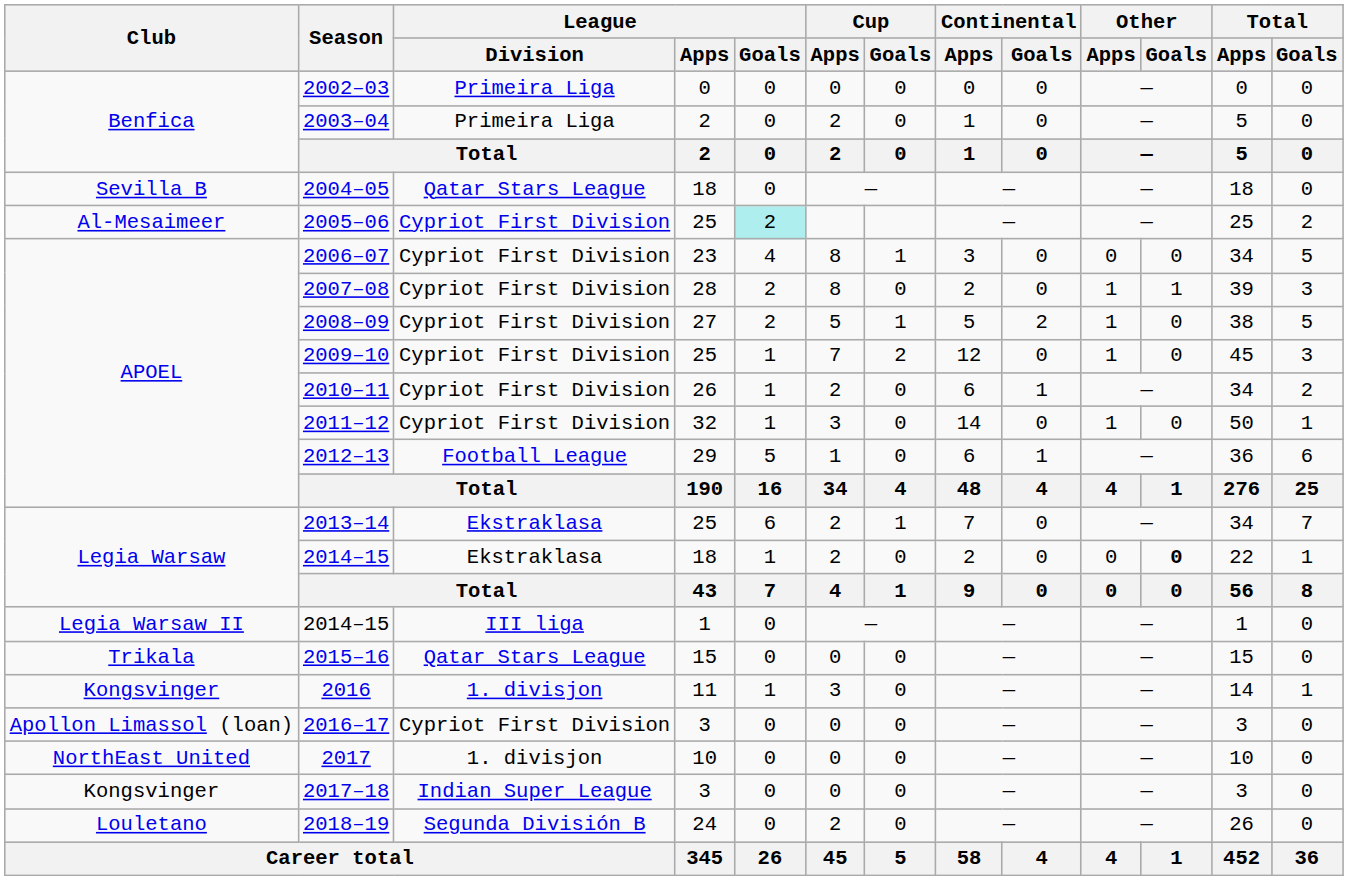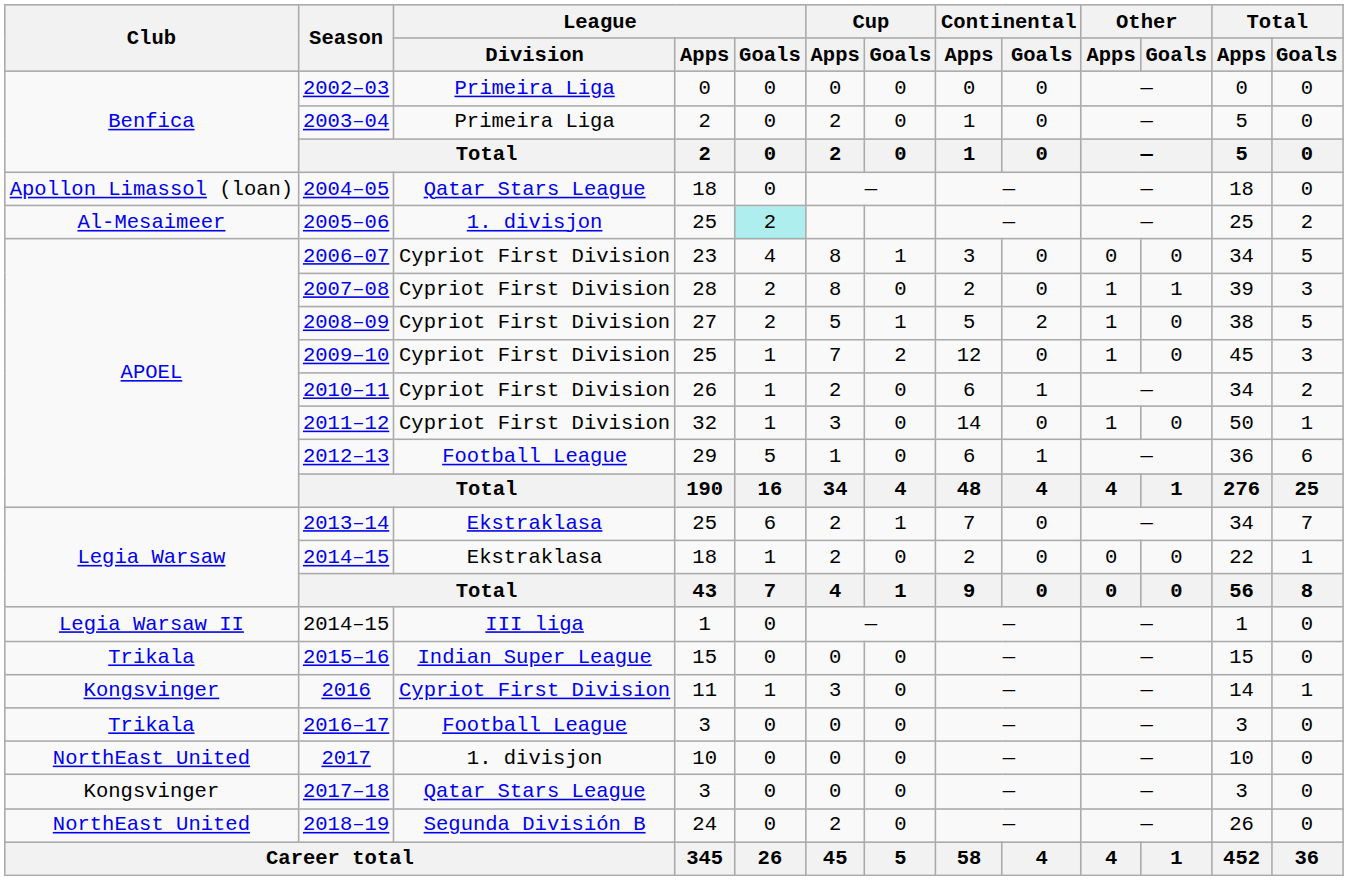 <table class="wikitable" style="text-align:center">
 <tr>
 <th rowspan="2">Club</th>
 <th rowspan="2">Season</th>
 <th colspan="3">League</th>
 <th colspan="2">Cup</th>
 <th colspan="2">Continental</th>
 <th colspan="2">Other</th>
 <th colspan="2">Total</th>
 </tr>
 <tr>
 <th>Division</th>
 <th>Apps</th>
 <th>Goals</th>
 <th>Apps</th>
 <th>Goals</th>
 <th>Apps</th>
 <th>Goals</th>
 <th>Apps</th>
 <th>Goals</th>
 <th>Apps</th>
 <th>Goals</th>
 </tr>
 <tr>
 <td rowspan="3"><a href='#'>Benfica</a></td>
 <td><a href='#'>2002–03</a></td>
 <td><a href='#'>Primeira Liga</a></td>
 <td>0</td>
 <td>0</td>
 <td>0</td>
 <td>0</td>
 <td>0</td>
 <td>0</td>
 <td colspan="2">—</td>
 <td>0</td>
 <td>0</td>
 </tr>
 <tr>
 <td><a href='#'>2003–04</a></td>
 <td>Primeira Liga</td>
 <td>2</td>
 <td>0</td>
 <td>2</td>
 <td>0</td>
 <td>1</td>
 <td>0</td>
 <td colspan="2">—</td>
 <td>5</td>
 <td>0</td>
 </tr>
 <tr>
 <th colspan="2">Total</th>
 <th>2</th>
 <th>0</th>
 <th>2</th>
 <th>0</th>
 <th>1</th>
 <th>0</th>
 <th colspan="2">—</th>
 <th>5</th>
 <th>0</th>
 </tr>
 <tr>
-<td><a href='#'>Sevilla B</a></td>
+<td><a href='#'>Apollon Limassol</a> (loan)</td>
 <td><a href='#'>2004–05</a></td>
 <td><a href='#'>Qatar Stars League</a></td>
 <td>18</td>
 <td>0</td>
 <td colspan="2">—</td>
 <td colspan="2">—</td>
 <td colspan="2">—</td>
 <td>18</td>
 <td>0</td>
 </tr>
 <tr>
 <td><a href='#'>Al-Mesaimeer</a></td>
 <td><a href='#'>2005–06</a></td>
-<td><a href='#'>Cypriot First Division</a></td>
+<td><a href='#'>1. divisjon</a></td>
 <td>25</td>
 <td style="background: paleturquoise;">2</td>
 <td></td>
 <td></td>
 <td colspan="2">—</td>
 <td colspan="2">—</td>
 <td>25</td>
 <td>2</td>
 </tr>
 <tr>
 <td rowspan="8"><a href='#'>APOEL</a></td>
 <td><a href='#'>2006–07</a></td>
 <td>Cypriot First Division</td>
 <td>23</td>
 <td>4</td>
 <td>8</td>
 <td>1</td>
 <td>3</td>
 <td>0</td>
 <td>0</td>
 <td>0</td>
 <td>34</td>
 <td>5</td>
 </tr>
 <tr>
 <td><a href='#'>2007–08</a></td>
 <td>Cypriot First Division</td>
 <td>28</td>
 <td>2</td>
 <td>8</td>
 <td>0</td>
 <td>2</td>
 <td>0</td>
 <td>1</td>
 <td>1</td>
 <td>39</td>
 <td>3</td>
 </tr>
 <tr>
 <td><a href='#'>2008–09</a></td>
 <td>Cypriot First Division</td>
 <td>27</td>
 <td>2</td>
 <td>5</td>
 <td>1</td>
 <td>5</td>
 <td>2</td>
 <td>1</td>
 <td>0</td>
 <td>38</td>
 <td>5</td>
 </tr>
 <tr>
 <td><a href='#'>2009–10</a></td>
 <td>Cypriot First Division</td>
 <td>25</td>
 <td>1</td>
 <td>7</td>
 <td>2</td>
 <td>12</td>
 <td>0</td>
 <td>1</td>
 <td>0</td>
 <td>45</td>
 <td>3</td>
 </tr>
 <tr>
 <td><a href='#'>2010–11</a></td>
 <td>Cypriot First Division</td>
 <td>26</td>
 <td>1</td>
 <td>2</td>
 <td>0</td>
 <td>6</td>
 <td>1</td>
 <td colspan="2">—</td>
 <td>34</td>
 <td>2</td>
 </tr>
 <tr>
 <td><a href='#'>2011–12</a></td>
 <td>Cypriot First Division</td>
 <td>32</td>
 <td>1</td>
 <td>3</td>
 <td>0</td>
 <td>14</td>
 <td>0</td>
 <td>1</td>
 <td>0</td>
 <td>50</td>
 <td>1</td>
 </tr>
 <tr>
 <td><a href='#'>2012–13</a></td>
 <td><a href='#'>Football League</a></td>
 <td>29</td>
 <td>5</td>
 <td>1</td>
 <td>0</td>
 <td>6</td>
 <td>1</td>
 <td colspan="2">—</td>
 <td>36</td>
 <td>6</td>
 </tr>
 <tr>
 <th colspan="2">Total</th>
 <th>190</th>
 <th>16</th>
 <th>34</th>
 <th>4</th>
 <th>48</th>
 <th>4</th>
 <th>4</th>
 <th>1</th>
 <th>276</th>
 <th>25</th>
 </tr>
 <tr>
 <td rowspan="3"><a href='#'>Legia Warsaw</a></td>
 <td><a href='#'>2013–14</a></td>
 <td><a href='#'>Ekstraklasa</a></td>
 <td>25</td>
 <td>6</td>
 <td>2</td>
 <td>1</td>
 <td>7</td>
 <td>0</td>
 <td colspan="2">—</td>
 <td>34</td>
 <td>7</td>
 </tr>
 <tr>
 <td><a href='#'>2014–15</a></td>
 <td>Ekstraklasa</td>
 <td>18</td>
 <td>1</td>
 <td>2</td>
 <td>0</td>
 <td>2</td>
 <td>0</td>
 <td>0</td>
-<td><strong>0</strong></td>
+<td>0</td>
 <td>22</td>
 <td>1</td>
 </tr>
 <tr>
 <th colspan="2">Total</th>
 <th>43</th>
 <th>7</th>
 <th>4</th>
 <th>1</th>
 <th>9</th>
 <th>0</th>
 <th>0</th>
 <th>0</th>
 <th>56</th>
 <th>8</th>
 </tr>
 <tr>
 <td><a href='#'>Legia Warsaw II</a></td>
 <td>2014–15</td>
 <td><a href='#'>III liga</a></td>
 <td>1</td>
 <td>0</td>
 <td colspan="2">—</td>
 <td colspan="2">—</td>
 <td colspan="2">—</td>
 <td>1</td>
 <td>0</td>
 </tr>
 <tr>
 <td><a href='#'>Trikala</a></td>
 <td><a href='#'>2015–16</a></td>
-<td><a href='#'>Qatar Stars League</a></td>
+<td><a href='#'>Indian Super League</a></td>
 <td>15</td>
 <td>0</td>
 <td>0</td>
 <td>0</td>
 <td colspan="2">—</td>
 <td colspan="2">—</td>
 <td>15</td>
 <td>0</td>
 </tr>
 <tr>
 <td><a href='#'>Kongsvinger</a></td>
 <td><a href='#'>2016</a></td>
-<td><a href='#'>1. divisjon</a></td>
+<td><a href='#'>Cypriot First Division</a></td>
 <td>11</td>
 <td>1</td>
 <td>3</td>
 <td>0</td>
 <td colspan="2">—</td>
 <td colspan="2">—</td>
 <td>14</td>
 <td>1</td>
 </tr>
 <tr>
-<td><a href='#'>Apollon Limassol</a> (loan)</td>
+<td><a href='#'>Trikala</a></td>
 <td><a href='#'>2016–17</a></td>
-<td>Cypriot First Division</td>
+<td><a href='#'>Football League</a></td>
 <td>3</td>
 <td>0</td>
 <td>0</td>
 <td>0</td>
 <td colspan="2">—</td>
 <td colspan="2">—</td>
 <td>3</td>
 <td>0</td>
 </tr>
 <tr>
 <td><a href='#'>NorthEast United</a></td>
 <td><a href='#'>2017</a></td>
 <td>1. divisjon</td>
 <td>10</td>
 <td>0</td>
 <td>0</td>
 <td>0</td>
 <td colspan="2">—</td>
 <td colspan="2">—</td>
 <td>10</td>
 <td>0</td>
 </tr>
 <tr>
 <td>Kongsvinger</td>
 <td><a href='#'>2017–18</a></td>
-<td><a href='#'>Indian Super League</a></td>
+<td><a href='#'>Qatar Stars League</a></td>
 <td>3</td>
 <td>0</td>
 <td>0</td>
 <td>0</td>
 <td colspan="2">—</td>
 <td colspan="2">—</td>
 <td>3</td>
 <td>0</td>
 </tr>
 <tr>
-<td><a href='#'>Louletano</a></td>
+<td><a href='#'>NorthEast United</a></td>
 <td><a href='#'>2018–19</a></td>
 <td><a href='#'>Segunda División B</a></td>
 <td>24</td>
 <td>0</td>
 <td>2</td>
 <td>0</td>
 <td colspan="2">—</td>
 <td colspan="2">—</td>
 <td>26</td>
 <td>0</td>
 </tr>
 <tr>
 <th colspan="3">Career total</th>
 <th>345</th>
 <th>26</th>
 <th>45</th>
 <th>5</th>
 <th>58</th>
 <th>4</th>
 <th>4</th>
 <th>1</th>
 <th>452</th>
 <th>36</th>
 </tr>
 </table>
